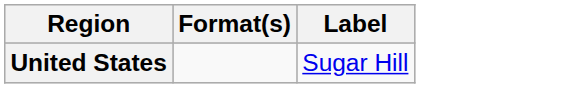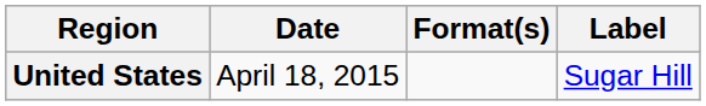 <table class="wikitable plainrowheaders">
 <tr>
 <th scope="col">Region</th>
+<th scope="col">Date</th>
 <th scope="col">Format(s)</th>
 <th scope="col">Label</th>
 </tr>
 <tr>
 <th scope="row">United States</th>
+<td>April 18, 2015</td>
 <td></td>
 <td><a href='#'>Sugar Hill</a></td>
 </tr>
 </table>
